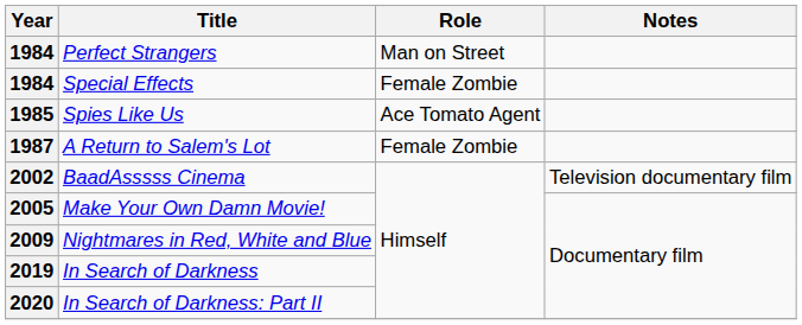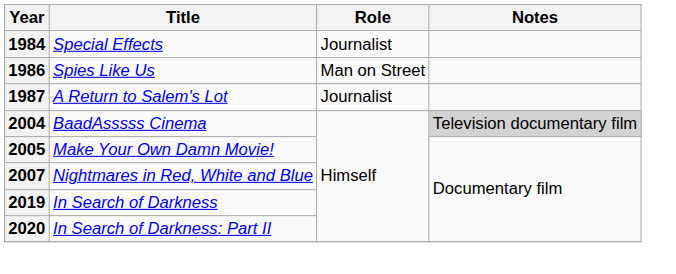 <table class="wikitable plainrowheaders" style="margin-right: 0;">
 <tr>
 <th>Year</th>
 <th>Title</th>
 <th>Role</th>
 <th>Notes</th>
 </tr>
 <tr>
 <th scope="row">1984</th>
-<td><em><a href='#'>Perfect Strangers</a></em></td>
-<td>Man on Street</td>
+<td><em><a href='#'>Special Effects</a></em></td>
+<td>Journalist</td>
 <td></td>
 </tr>
 <tr>
-<th scope="row">1984</th>
-<td><em><a href='#'>Special Effects</a></em></td>
-<td>Female Zombie</td>
-<td></td>
-</tr>
-<tr>
-<th scope="row">1985</th>
+<th scope="row">1986</th>
 <td><em><a href='#'>Spies Like Us</a></em></td>
-<td>Ace Tomato Agent</td>
+<td>Man on Street</td>
 <td></td>
 </tr>
 <tr>
 <th scope="row">1987</th>
 <td><em><a href='#'>A Return to Salem's Lot</a></em></td>
-<td>Female Zombie</td>
+<td>Journalist</td>
 <td></td>
 </tr>
 <tr>
-<th scope="row">2002</th>
+<th scope="row">2004</th>
 <td><em><a href='#'>BaadAsssss Cinema</a></em></td>
 <td rowspan=5>Himself</td>
-<td>Television documentary film</td>
+<td style="background: lightgrey;">Television documentary film</td>
 </tr>
 <tr>
 <th scope="row">2005</th>
 <td><em><a href='#'>Make Your Own Damn Movie!</a></em></td>
 <td rowspan="4">Documentary film</td>
 </tr>
 <tr>
-<th scope="row">2009</th>
+<th scope="row">2007</th>
 <td><em><a href='#'>Nightmares in Red, White and Blue</a></em></td>
 </tr>
 <tr>
 <th scope="row">2019</th>
 <td><em><a href='#'>In Search of Darkness</a></em></td>
 </tr>
 <tr>
 <th scope="row">2020</th>
 <td><em><a href='#'>In Search of Darkness: Part II</a></em></td>
 </tr>
 <tr>
 </tr>
 </table>
